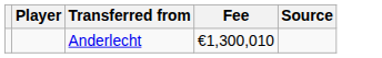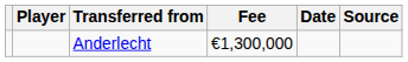 <table class="wikitable plainrowheaders sortable">
 <tr>
 <th></th>
 <th scope="col">Player</th>
 <th>Transferred from</th>
 <th style="width: 65px;">Fee</th>
+<th scope="col">Date</th>
 <th scope="col">Source</th>
 </tr>
 <tr>
 <td align=center></td>
 <td></td>
 <td> <a href='#'>Anderlecht</a></td>
-<td>€1,300,010</td>
+<td>€1,300,000</td>
+<td></td>
 <td></td>
 </tr>
 </table>
